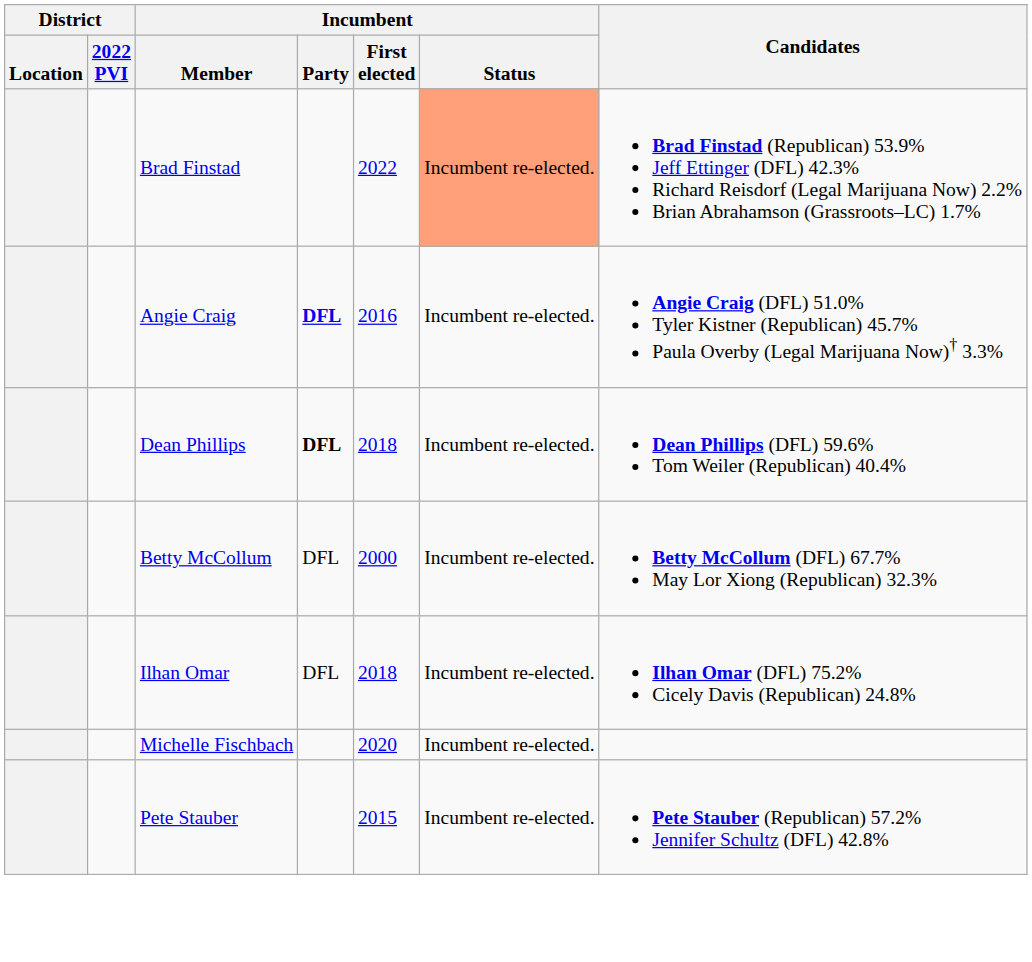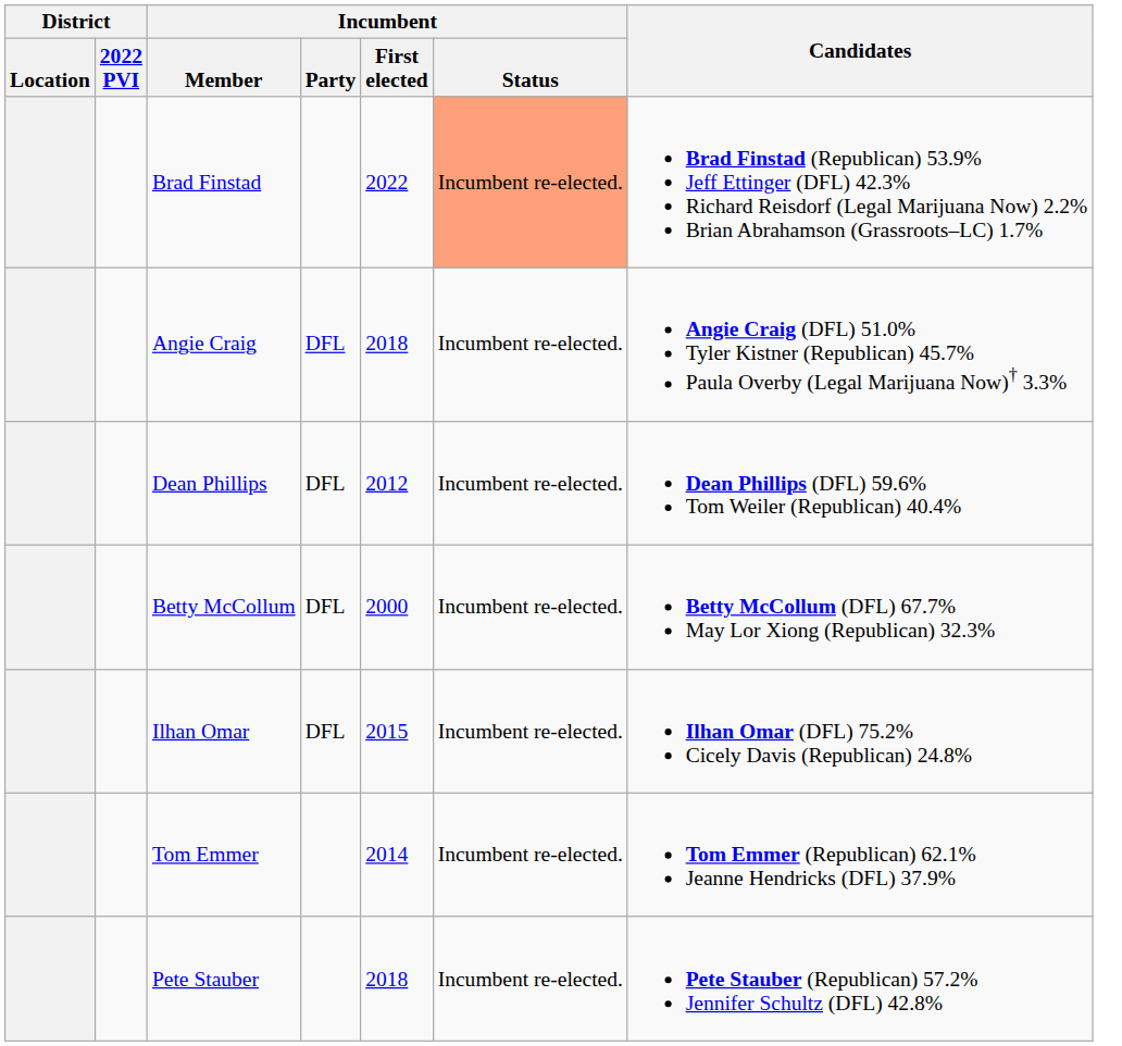 <table class="wikitable sortable">
 <tr>
 <th colspan=2>District</th>
 <th colspan=4>Incumbent</th>
 <th rowspan=2 class="unsortable">Candidates</th>
 </tr>
 <tr valign=bottom>
 <th>Location</th>
 <th><a href='#'>2022<br>PVI</a></th>
 <th>Member</th>
 <th>Party</th>
 <th>First<br>elected</th>
 <th>Status</th>
 </tr>
 <tr>
 <th></th>
 <td></td>
 <td><a href='#'>Brad Finstad</a></td>
 <td></td>
 <td><a href='#'>2022 </a></td>
 <td style="background: lightsalmon;">Incumbent re-elected.</td>
 <td nowrap><br><ul><li> <strong><a href='#'>Brad Finstad</a></strong> (Republican) 53.9%</li><li><a href='#'>Jeff Ettinger</a> (DFL) 42.3%</li><li>Richard Reisdorf (Legal Marijuana Now) 2.2%</li><li>Brian Abrahamson (Grassroots–LC) 1.7%</li></ul></td>
 </tr>
 <tr>
 <th></th>
 <td></td>
 <td><a href='#'>Angie Craig</a></td>
-<td><strong><a href='#'>DFL</a></strong></td>
-<td><a href='#'>2016</a></td>
+<td><a href='#'>DFL</a></td>
+<td><a href='#'>2018</a></td>
 <td>Incumbent re-elected.</td>
 <td nowrap><br><ul><li> <strong><a href='#'>Angie Craig</a></strong> (DFL) 51.0%</li><li>Tyler Kistner (Republican) 45.7%</li><li>Paula Overby (Legal Marijuana Now)<sup>†</sup> 3.3%</li></ul></td>
 </tr>
 <tr>
 <th></th>
 <td></td>
 <td><a href='#'>Dean Phillips</a></td>
-<td><strong>DFL</strong></td>
-<td><a href='#'>2018</a></td>
+<td>DFL</td>
+<td><a href='#'>2012</a></td>
 <td>Incumbent re-elected.</td>
 <td nowrap><br><ul><li> <strong><a href='#'>Dean Phillips</a></strong> (DFL) 59.6%</li><li>Tom Weiler (Republican) 40.4%</li></ul></td>
 </tr>
 <tr>
 <th></th>
 <td></td>
 <td><a href='#'>Betty McCollum</a></td>
 <td>DFL</td>
 <td><a href='#'>2000</a></td>
 <td>Incumbent re-elected.</td>
 <td nowrap><br><ul><li> <strong><a href='#'>Betty McCollum</a></strong> (DFL) 67.7%</li><li>May Lor Xiong (Republican) 32.3%</li></ul></td>
 </tr>
 <tr>
 <th></th>
 <td></td>
 <td><a href='#'>Ilhan Omar</a></td>
 <td>DFL</td>
-<td><a href='#'>2018</a></td>
+<td><a href='#'>2015</a></td>
 <td>Incumbent re-elected.</td>
 <td nowrap><br><ul><li> <strong><a href='#'>Ilhan Omar</a></strong> (DFL) 75.2%</li><li>Cicely Davis (Republican) 24.8%</li></ul></td>
 </tr>
 <tr>
 <th></th>
 <td></td>
-<td><a href='#'>Michelle Fischbach</a></td>
+<td><a href='#'>Tom Emmer</a></td>
 <td></td>
-<td><a href='#'>2020</a></td>
+<td><a href='#'>2014</a></td>
 <td>Incumbent re-elected.</td>
-<td nowrap></td>
+<td nowrap><br><ul><li> <strong><a href='#'>Tom Emmer</a></strong> (Republican) 62.1%</li><li>Jeanne Hendricks (DFL) 37.9%</li></ul></td>
 </tr>
 <tr>
 <th></th>
 <td></td>
 <td><a href='#'>Pete Stauber</a></td>
 <td></td>
-<td><a href='#'>2015</a></td>
+<td><a href='#'>2018</a></td>
 <td>Incumbent re-elected.</td>
 <td nowrap><br><ul><li> <strong><a href='#'>Pete Stauber</a></strong> (Republican) 57.2%</li><li><a href='#'>Jennifer Schultz</a> (DFL) 42.8%</li></ul></td>
 </tr>
 </table>
